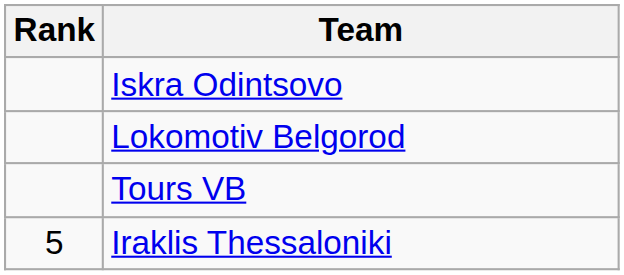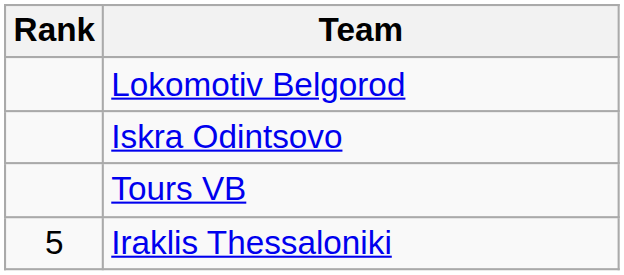 <table class="wikitable" style="text-align: center;">
 <tr>
 <th width=40>Rank</th>
 <th width=240>Team</th>
 </tr>
 <tr>
 <td></td>
-<td align=left> <a href='#'>Iskra Odintsovo</a></td>
+<td align=left> <a href='#'>Lokomotiv Belgorod</a></td>
 </tr>
 <tr>
 <td></td>
-<td align=left> <a href='#'>Lokomotiv Belgorod</a></td>
+<td align=left> <a href='#'>Iskra Odintsovo</a></td>
 </tr>
 <tr>
 <td></td>
 <td align=left> <a href='#'>Tours VB</a></td>
 </tr>
 <tr>
 <td>5</td>
 <td align=left> <a href='#'>Iraklis Thessaloniki</a></td>
 </tr>
 </table>
